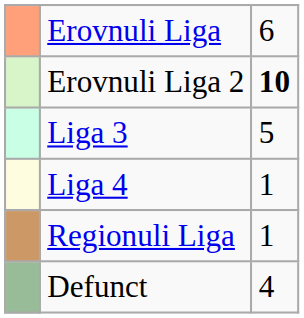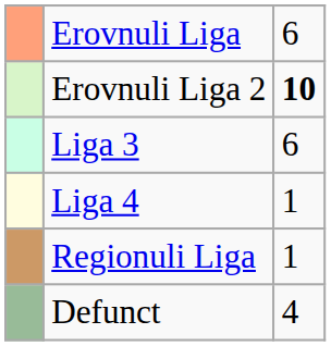 <table class="wikitable" style="font-size:95%">
 <tr>
 <td style="width:10px; background:#ffa07a;"></td>
 <td><a href='#'>Erovnuli Liga</a></td>
 <td>6</td>
 </tr>
 <tr>
 <td style="width:10px; background:#D8F5C9;"></td>
 <td>Erovnuli Liga 2</td>
 <td><strong>10</strong></td>
 </tr>
 <tr>
 <td style="width:10px; background:#C9FFE5;"></td>
 <td><a href='#'>Liga 3</a></td>
-<td>5</td>
+<td>6</td>
 </tr>
 <tr>
 <td style="width:10px; background:#FFFDDF;"></td>
 <td><a href='#'>Liga 4</a></td>
 <td>1</td>
 </tr>
 <tr>
 <td style="width:10px; background:#cc9966"></td>
 <td><a href='#'>Regionuli Liga</a></td>
 <td>1</td>
 </tr>
 <tr>
 <td style="width:10px; background:#98bb98;"></td>
 <td>Defunct</td>
 <td>4</td>
 </tr>
 </table>
